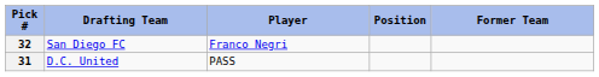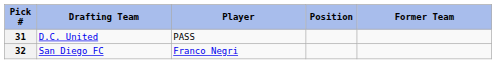 <table class="wikitable sortable" style="width: 80%">
 <tr>
 <th width=6% style="background:#A8BDEC;">Pick #</th>
 <th width=25% style="background:#A8BDEC;">Drafting Team</th>
 <th width=25% style="background:#A8BDEC;">Player</th>
 <th width=8% style="background:#A8BDEC;">Position</th>
 <th width=25% style="background:#A8BDEC;">Former Team</th>
 </tr>
 <tr>
+<th>31</th>
+<td><a href='#'>D.C. United</a></td>
+<td>PASS</td>
+<td></td>
+<td></td>
+</tr>
+<tr>
 <th>32</th>
 <td><a href='#'>San Diego FC</a></td>
 <td> <a href='#'>Franco Negri</a></td>
 <td></td>
 <td></td>
 </tr>
-<tr>
-<th>31</th>
-<td><a href='#'>D.C. United</a></td>
-<td>PASS</td>
-<td></td>
-<td></td>
-</tr>
 </table>
